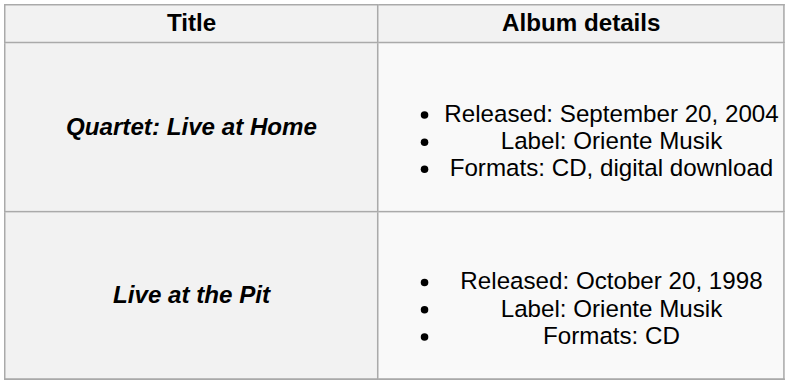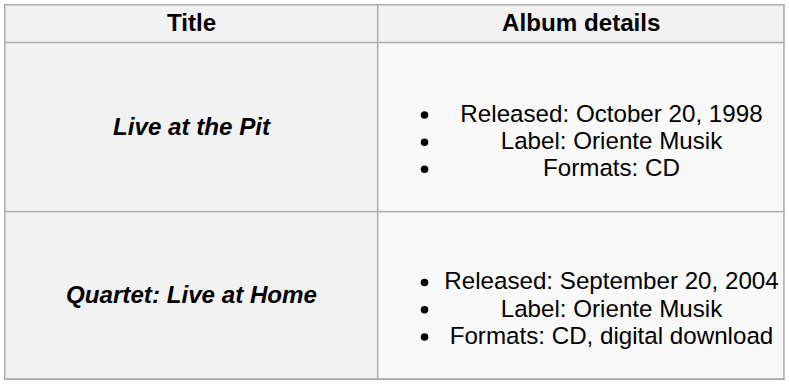 <table class="wikitable plainrowheaders" style="text-align:center;">
 <tr>
 <th scope="col" style="width:15em;">Title</th>
 <th scope="col">Album details</th>
 </tr>
 <tr>
+<th scope="row"><em>Live at the Pit</em></th>
+<td><br><ul><li>Released: October 20, 1998</li><li>Label: Oriente Musik</li><li>Formats: CD</li></ul></td>
+</tr>
+<tr>
 <th scope="row"><em>Quartet: Live at Home</em></th>
 <td><br><ul><li>Released: September 20, 2004</li><li>Label: Oriente Musik</li><li>Formats: CD, digital download</li></ul></td>
 </tr>
 <tr>
-<th scope="row"><em>Live at the Pit</em></th>
-<td><br><ul><li>Released: October 20, 1998</li><li>Label: Oriente Musik</li><li>Formats: CD</li></ul></td>
-</tr>
-<tr>
 </tr>
 </table>
